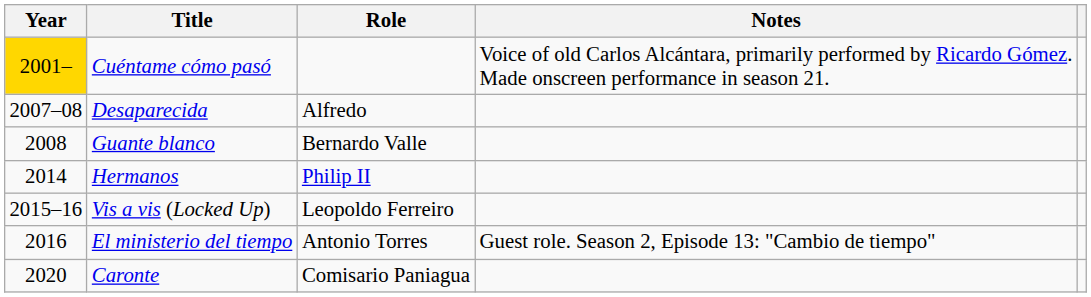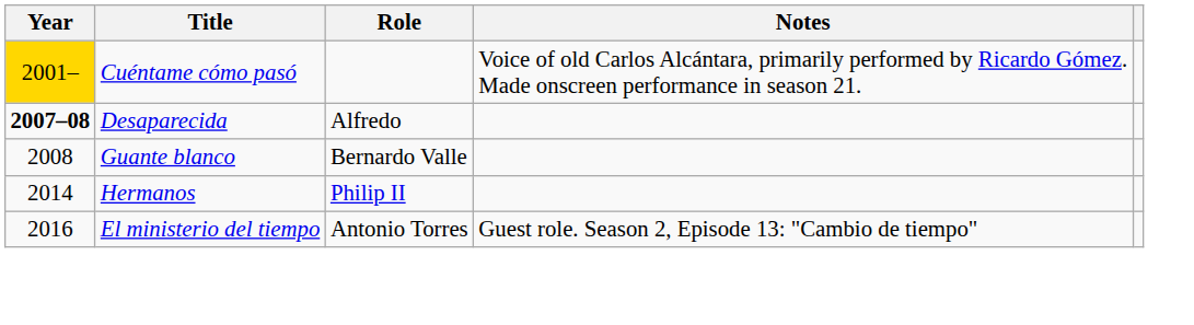 <table class="wikitable sortable">
 <tr>
 <th>Year</th>
 <th>Title</th>
 <th>Role</th>
 <th class="unsortable">Notes</th>
 <th></th>
 </tr>
 <tr>
 <td align = "center" style="background: gold;">2001–</td>
 <td><em><a href='#'>Cuéntame cómo pasó</a></em></td>
 <td></td>
 <td>Voice of old Carlos Alcántara, primarily performed by <a href='#'>Ricardo Gómez</a>.<br>Made onscreen performance in season 21.</td>
 <td align = "center"></td>
 </tr>
 <tr>
-<td align = "center">2007–08</td>
+<td align = "center"><strong>2007–08</strong></td>
 <td><em><a href='#'>Desaparecida</a></em></td>
 <td>Alfredo</td>
 <td></td>
 <td align = "center"></td>
 </tr>
 <tr>
 <td align = "center">2008</td>
 <td><em><a href='#'>Guante blanco</a></em></td>
 <td>Bernardo Valle</td>
 <td></td>
 <td align = "center"></td>
 </tr>
 <tr>
 <td align = "center">2014</td>
 <td><em><a href='#'>Hermanos</a></em></td>
 <td><a href='#'>Philip II</a></td>
 <td></td>
 <td align = "center"></td>
 </tr>
 <tr>
-<td align = "center">2015–16</td>
-<td><em><a href='#'>Vis a vis</a></em> (<em>Locked Up</em>)</td>
-<td>Leopoldo Ferreiro</td>
-<td></td>
-<td align = "center"></td>
-</tr>
-<tr>
 <td align = "center">2016</td>
 <td><em><a href='#'>El ministerio del tiempo</a></em></td>
 <td>Antonio Torres</td>
 <td>Guest role. Season 2, Episode 13: "Cambio de tiempo"</td>
 <td align = "center"></td>
 </tr>
-<tr>
-<td align = "center">2020</td>
-<td><em><a href='#'>Caronte</a></em></td>
-<td>Comisario Paniagua</td>
-<td></td>
-<td align = "center"></td>
-</tr>
 </table>
